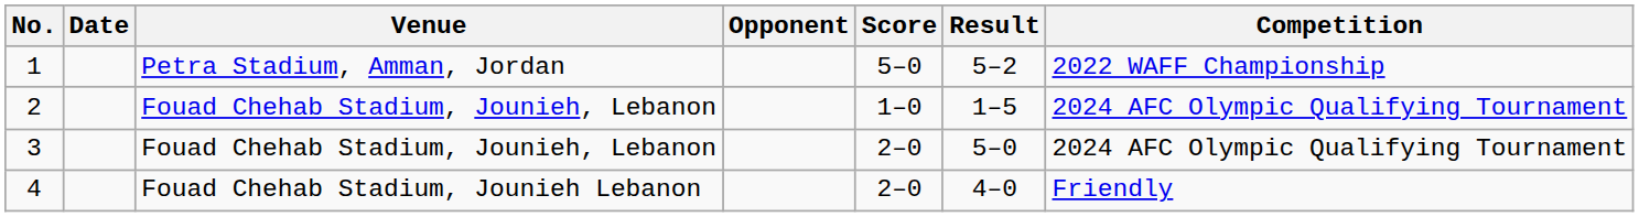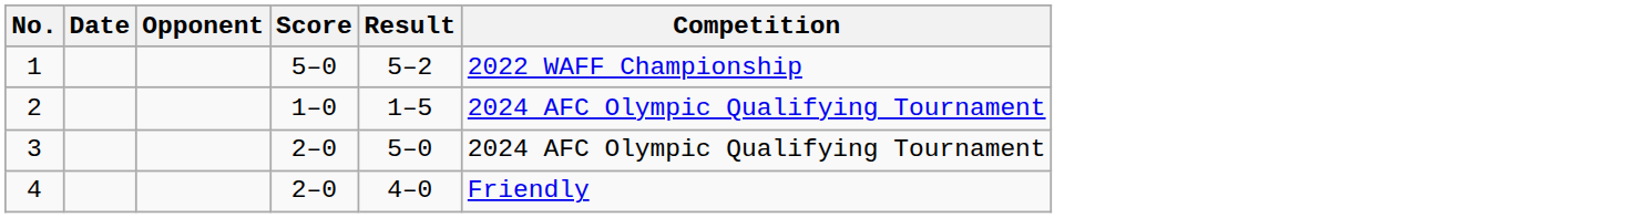 <table class="wikitable sortable">
 <tr>
 <th scope="col">No.</th>
 <th scope="col">Date</th>
-<th scope="col">Venue</th>
 <th scope="col">Opponent</th>
 <th scope="col">Score</th>
 <th scope="col">Result</th>
 <th scope="col">Competition</th>
 </tr>
 <tr>
 <td align="center">1</td>
 <td></td>
-<td><a href='#'>Petra Stadium</a>, <a href='#'>Amman</a>, Jordan</td>
 <td></td>
 <td align="center">5–0</td>
 <td align="center">5–2</td>
 <td><a href='#'>2022 WAFF Championship</a></td>
 </tr>
 <tr>
 <td align="center">2</td>
 <td></td>
-<td><a href='#'>Fouad Chehab Stadium</a>, <a href='#'>Jounieh</a>, Lebanon</td>
 <td></td>
 <td align="center">1–0</td>
 <td align="center">1–5</td>
 <td><a href='#'>2024 AFC Olympic Qualifying Tournament</a></td>
 </tr>
 <tr>
 <td align="center">3</td>
 <td></td>
-<td>Fouad Chehab Stadium, Jounieh, Lebanon</td>
 <td></td>
 <td align="center">2–0</td>
 <td align="center">5–0</td>
 <td>2024 AFC Olympic Qualifying Tournament</td>
 </tr>
 <tr>
 <td align="center">4</td>
 <td></td>
-<td>Fouad Chehab Stadium, Jounieh Lebanon</td>
 <td></td>
 <td align="center">2–0</td>
 <td align="center">4–0</td>
 <td><a href='#'>Friendly</a></td>
 </tr>
 </table>
